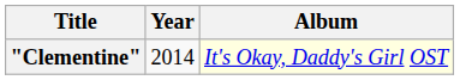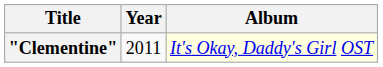 <table class="wikitable plainrowheaders" style="text-align:center">
 <tr>
 <th scope="col">Title</th>
 <th scope="col">Year</th>
 <th>Album</th>
 </tr>
 <tr>
 <th scope="row">"Clementine"</th>
-<td>2014</td>
+<td>2011</td>
 <td style="background: lightyellow;"><em><a href='#'>It's Okay, Daddy's Girl</a>  <a href='#'>OST</a></em></td>
 </tr>
 </table>
